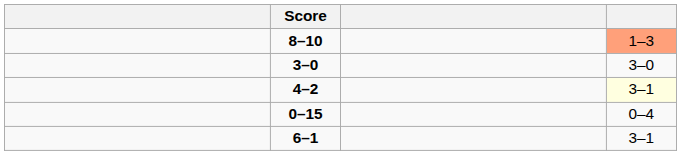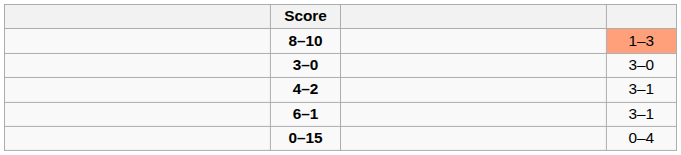 <table class="wikitable" style="text-align: center; ">
 <tr>
 <th align="right" width="270"></th>
 <th width="65">Score</th>
 <th align="left" width="270"></th>
 <th width="65"></th>
 </tr>
 <tr>
 <td align="left"></td>
 <td><strong>8–10</strong></td>
 <td align="left"><strong></strong></td>
 <td style="background: lightsalmon;">1–3 <strong></strong></td>
 </tr>
 <tr>
 <td align="left"><strong></strong></td>
 <td><strong>3–0</strong></td>
 <td align="left"></td>
 <td>3–0 <strong></strong></td>
 </tr>
 <tr>
 <td align="left"><strong></strong></td>
 <td><strong>4–2</strong></td>
 <td align="left"></td>
-<td style="background: lightyellow;">3–1 <strong></strong></td>
+<td>3–1 <strong></strong></td>
+</tr>
+<tr>
+<td align="left"><strong></strong></td>
+<td><strong>6–1</strong></td>
+<td align="left"></td>
+<td>3–1 <strong></strong></td>
 </tr>
 <tr>
 <td align="left"></td>
 <td><strong>0–15</strong></td>
 <td align="left"><strong></strong></td>
 <td>0–4 <strong></strong></td>
 </tr>
-<tr>
-<td align="left"><strong></strong></td>
-<td><strong>6–1</strong></td>
-<td align="left"></td>
-<td>3–1 <strong></strong></td>
-</tr>
 </table>
